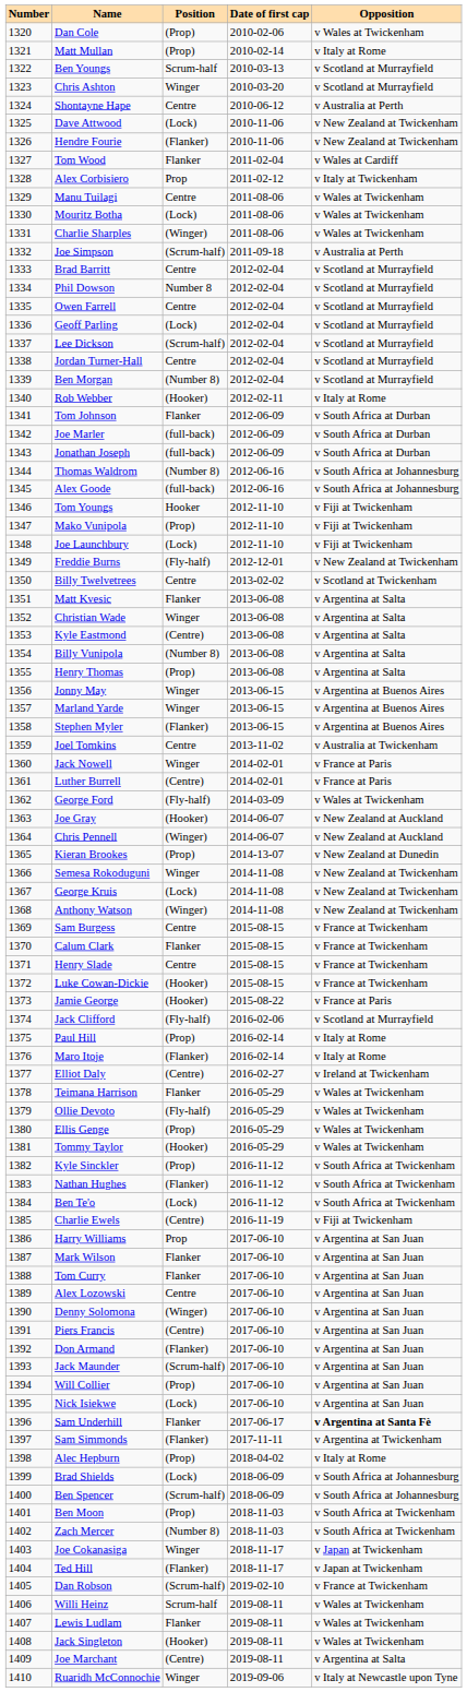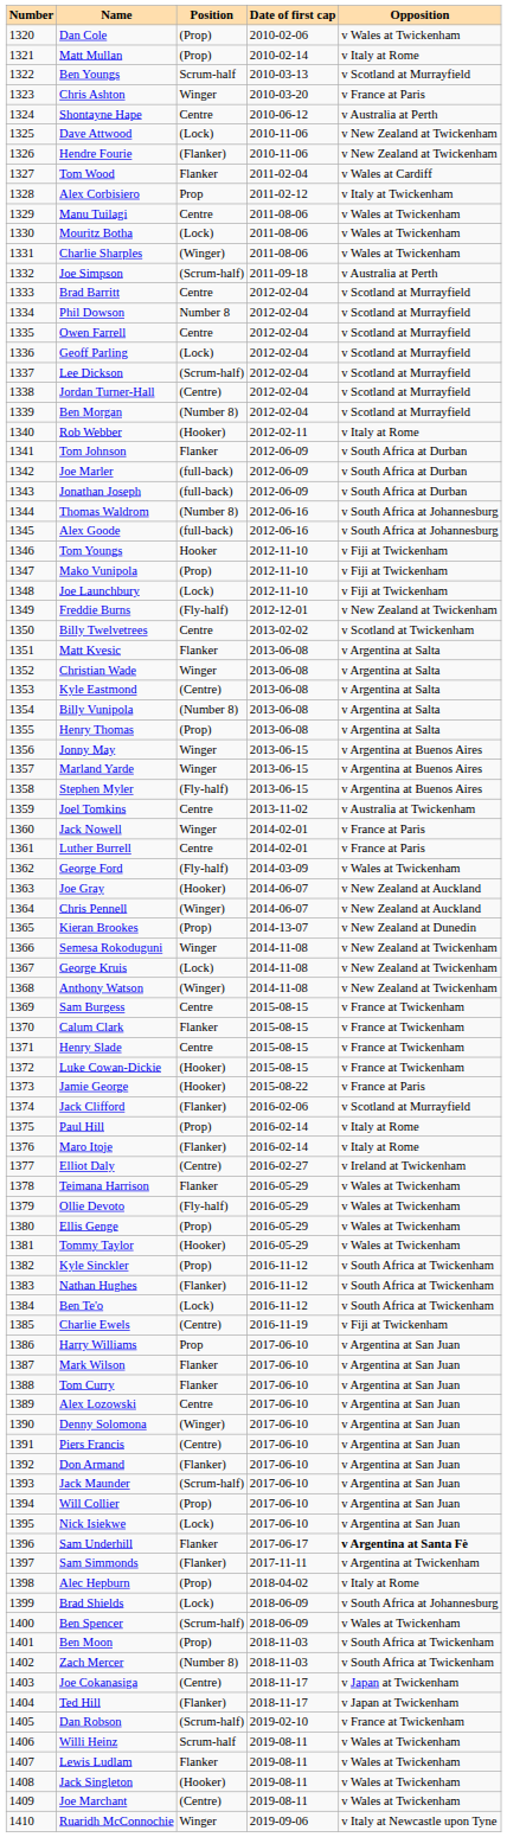 <table class="sortable wikitable" style="margin:auto;">
 <tr>
 <th style="background:#ffdead;">Number</th>
 <th style="background:#ffdead;">Name</th>
 <th style="background:#ffdead;">Position</th>
 <th style="background:#ffdead;">Date of first cap</th>
 <th style="background:#ffdead;">Opposition</th>
 </tr>
 <tr>
 <td>1320</td>
 <td><a href='#'>Dan Cole</a></td>
 <td>(Prop)</td>
 <td>2010-02-06</td>
 <td>v Wales at Twickenham</td>
 </tr>
 <tr>
 <td>1321</td>
 <td><a href='#'>Matt Mullan</a></td>
 <td>(Prop)</td>
 <td>2010-02-14</td>
 <td>v Italy at Rome</td>
 </tr>
 <tr>
 <td>1322</td>
 <td><a href='#'>Ben Youngs</a></td>
 <td>Scrum-half</td>
 <td>2010-03-13</td>
 <td>v Scotland at Murrayfield</td>
 </tr>
 <tr>
 <td>1323</td>
 <td><a href='#'>Chris Ashton</a></td>
 <td>Winger</td>
 <td>2010-03-20</td>
-<td>v Scotland at Murrayfield</td>
+<td>v France at Paris</td>
 </tr>
 <tr>
 <td>1324</td>
 <td><a href='#'>Shontayne Hape</a></td>
 <td>Centre</td>
 <td>2010-06-12</td>
 <td>v Australia at Perth</td>
 </tr>
 <tr>
 <td>1325</td>
 <td><a href='#'>Dave Attwood</a></td>
 <td>(Lock)</td>
 <td>2010-11-06</td>
 <td>v New Zealand at Twickenham</td>
 </tr>
 <tr>
 <td>1326</td>
 <td><a href='#'>Hendre Fourie</a></td>
 <td>(Flanker)</td>
 <td>2010-11-06</td>
 <td>v New Zealand at Twickenham</td>
 </tr>
 <tr>
 <td>1327</td>
 <td><a href='#'>Tom Wood</a></td>
 <td>Flanker</td>
 <td>2011-02-04</td>
 <td>v Wales at Cardiff</td>
 </tr>
 <tr>
 <td>1328</td>
 <td><a href='#'>Alex Corbisiero</a></td>
 <td>Prop</td>
 <td>2011-02-12</td>
 <td>v Italy at Twickenham</td>
 </tr>
 <tr>
 <td>1329</td>
 <td><a href='#'>Manu Tuilagi</a></td>
 <td>Centre</td>
 <td>2011-08-06</td>
 <td>v Wales at Twickenham</td>
 </tr>
 <tr>
 <td>1330</td>
 <td><a href='#'>Mouritz Botha</a></td>
 <td>(Lock)</td>
 <td>2011-08-06</td>
 <td>v Wales at Twickenham</td>
 </tr>
 <tr>
 <td>1331</td>
 <td><a href='#'>Charlie Sharples</a></td>
 <td>(Winger)</td>
 <td>2011-08-06</td>
 <td>v Wales at Twickenham</td>
 </tr>
 <tr>
 <td>1332</td>
 <td><a href='#'>Joe Simpson</a></td>
 <td>(Scrum-half)</td>
 <td>2011-09-18</td>
 <td>v Australia at Perth</td>
 </tr>
 <tr>
 <td>1333</td>
 <td><a href='#'>Brad Barritt</a></td>
 <td>Centre</td>
 <td>2012-02-04</td>
 <td>v Scotland at Murrayfield</td>
 </tr>
 <tr>
 <td>1334</td>
 <td><a href='#'>Phil Dowson</a></td>
 <td>Number 8</td>
 <td>2012-02-04</td>
 <td>v Scotland at Murrayfield</td>
 </tr>
 <tr>
 <td>1335</td>
 <td><a href='#'>Owen Farrell</a></td>
 <td>Centre</td>
 <td>2012-02-04</td>
 <td>v Scotland at Murrayfield</td>
 </tr>
 <tr>
 <td>1336</td>
 <td><a href='#'>Geoff Parling</a></td>
 <td>(Lock)</td>
 <td>2012-02-04</td>
 <td>v Scotland at Murrayfield</td>
 </tr>
 <tr>
 <td>1337</td>
 <td><a href='#'>Lee Dickson</a></td>
 <td>(Scrum-half)</td>
 <td>2012-02-04</td>
 <td>v Scotland at Murrayfield</td>
 </tr>
 <tr>
 <td>1338</td>
 <td><a href='#'>Jordan Turner-Hall</a></td>
-<td>Centre</td>
+<td>(Centre)</td>
 <td>2012-02-04</td>
 <td>v Scotland at Murrayfield</td>
 </tr>
 <tr>
 <td>1339</td>
 <td><a href='#'>Ben Morgan</a></td>
 <td>(Number 8)</td>
 <td>2012-02-04</td>
 <td>v Scotland at Murrayfield</td>
 </tr>
 <tr>
 <td>1340</td>
 <td><a href='#'>Rob Webber</a></td>
 <td>(Hooker)</td>
 <td>2012-02-11</td>
 <td>v Italy at Rome</td>
 </tr>
 <tr>
 <td>1341</td>
 <td><a href='#'>Tom Johnson</a></td>
 <td>Flanker</td>
 <td>2012-06-09</td>
 <td>v South Africa at Durban</td>
 </tr>
 <tr>
 <td>1342</td>
 <td><a href='#'>Joe Marler</a></td>
 <td>(full-back)</td>
 <td>2012-06-09</td>
 <td>v South Africa at Durban</td>
 </tr>
 <tr>
 <td>1343</td>
 <td><a href='#'>Jonathan Joseph</a></td>
 <td>(full-back)</td>
 <td>2012-06-09</td>
 <td>v South Africa at Durban</td>
 </tr>
 <tr>
 <td>1344</td>
 <td><a href='#'>Thomas Waldrom</a></td>
 <td>(Number 8)</td>
 <td>2012-06-16</td>
 <td>v South Africa at Johannesburg</td>
 </tr>
 <tr>
 <td>1345</td>
 <td><a href='#'>Alex Goode</a></td>
 <td>(full-back)</td>
 <td>2012-06-16</td>
 <td>v South Africa at Johannesburg</td>
 </tr>
 <tr>
 <td>1346</td>
 <td><a href='#'>Tom Youngs</a></td>
 <td>Hooker</td>
 <td>2012-11-10</td>
 <td>v Fiji at Twickenham</td>
 </tr>
 <tr>
 <td>1347</td>
 <td><a href='#'>Mako Vunipola</a></td>
 <td>(Prop)</td>
 <td>2012-11-10</td>
 <td>v Fiji at Twickenham</td>
 </tr>
 <tr>
 <td>1348</td>
 <td><a href='#'>Joe Launchbury</a></td>
 <td>(Lock)</td>
 <td>2012-11-10</td>
 <td>v Fiji at Twickenham</td>
 </tr>
 <tr>
 <td>1349</td>
 <td><a href='#'>Freddie Burns</a></td>
 <td>(Fly-half)</td>
 <td>2012-12-01</td>
 <td>v New Zealand at Twickenham</td>
 </tr>
 <tr>
 <td>1350</td>
 <td><a href='#'>Billy Twelvetrees</a></td>
 <td>Centre</td>
 <td>2013-02-02</td>
 <td>v Scotland at Twickenham</td>
 </tr>
 <tr>
 <td>1351</td>
 <td><a href='#'>Matt Kvesic</a></td>
 <td>Flanker</td>
 <td>2013-06-08</td>
 <td>v Argentina at Salta</td>
 </tr>
 <tr>
 <td>1352</td>
 <td><a href='#'>Christian Wade</a></td>
 <td>Winger</td>
 <td>2013-06-08</td>
 <td>v Argentina at Salta</td>
 </tr>
 <tr>
 <td>1353</td>
 <td><a href='#'>Kyle Eastmond</a></td>
 <td>(Centre)</td>
 <td>2013-06-08</td>
 <td>v Argentina at Salta</td>
 </tr>
 <tr>
 <td>1354</td>
 <td><a href='#'>Billy Vunipola</a></td>
 <td>(Number 8)</td>
 <td>2013-06-08</td>
 <td>v Argentina at Salta</td>
 </tr>
 <tr>
 <td>1355</td>
 <td><a href='#'>Henry Thomas</a></td>
 <td>(Prop)</td>
 <td>2013-06-08</td>
 <td>v Argentina at Salta</td>
 </tr>
 <tr>
 <td>1356</td>
 <td><a href='#'>Jonny May</a></td>
 <td>Winger</td>
 <td>2013-06-15</td>
 <td>v Argentina at Buenos Aires</td>
 </tr>
 <tr>
 <td>1357</td>
 <td><a href='#'>Marland Yarde</a></td>
 <td>Winger</td>
 <td>2013-06-15</td>
 <td>v Argentina at Buenos Aires</td>
 </tr>
 <tr>
 <td>1358</td>
 <td><a href='#'>Stephen Myler</a></td>
-<td>(Flanker)</td>
+<td>(Fly-half)</td>
 <td>2013-06-15</td>
 <td>v Argentina at Buenos Aires</td>
 </tr>
 <tr>
 <td>1359</td>
 <td><a href='#'>Joel Tomkins</a></td>
 <td>Centre</td>
 <td>2013-11-02</td>
 <td>v Australia at Twickenham</td>
 </tr>
 <tr>
 <td>1360</td>
 <td><a href='#'>Jack Nowell</a></td>
 <td>Winger</td>
 <td>2014-02-01</td>
 <td>v France at Paris</td>
 </tr>
 <tr>
 <td>1361</td>
 <td><a href='#'>Luther Burrell</a></td>
-<td>(Centre)</td>
+<td>Centre</td>
 <td>2014-02-01</td>
 <td>v France at Paris</td>
 </tr>
 <tr>
 <td>1362</td>
 <td><a href='#'>George Ford</a></td>
 <td>(Fly-half)</td>
 <td>2014-03-09</td>
 <td>v Wales at Twickenham</td>
 </tr>
 <tr>
 <td>1363</td>
 <td><a href='#'>Joe Gray</a></td>
 <td>(Hooker)</td>
 <td>2014-06-07</td>
 <td>v New Zealand at Auckland</td>
 </tr>
 <tr>
 <td>1364</td>
 <td><a href='#'>Chris Pennell</a></td>
 <td>(Winger)</td>
 <td>2014-06-07</td>
 <td>v New Zealand at Auckland</td>
 </tr>
 <tr>
 <td>1365</td>
 <td><a href='#'>Kieran Brookes</a></td>
 <td>(Prop)</td>
 <td>2014-13-07</td>
 <td>v New Zealand at Dunedin</td>
 </tr>
 <tr>
 <td>1366</td>
 <td><a href='#'>Semesa Rokoduguni</a></td>
 <td>Winger</td>
 <td>2014-11-08</td>
 <td>v New Zealand at Twickenham</td>
 </tr>
 <tr>
 <td>1367</td>
 <td><a href='#'>George Kruis</a></td>
 <td>(Lock)</td>
 <td>2014-11-08</td>
 <td>v New Zealand at Twickenham</td>
 </tr>
 <tr>
 <td>1368</td>
 <td><a href='#'>Anthony Watson</a></td>
 <td>(Winger)</td>
 <td>2014-11-08</td>
 <td>v New Zealand at Twickenham</td>
 </tr>
 <tr>
 <td>1369</td>
 <td><a href='#'>Sam Burgess</a></td>
 <td>Centre</td>
 <td>2015-08-15</td>
 <td>v France at Twickenham</td>
 </tr>
 <tr>
 <td>1370</td>
 <td><a href='#'>Calum Clark</a></td>
 <td>Flanker</td>
 <td>2015-08-15</td>
 <td>v France at Twickenham</td>
 </tr>
 <tr>
 <td>1371</td>
 <td><a href='#'>Henry Slade</a></td>
 <td>Centre</td>
 <td>2015-08-15</td>
 <td>v France at Twickenham</td>
 </tr>
 <tr>
 <td>1372</td>
 <td><a href='#'>Luke Cowan-Dickie</a></td>
 <td>(Hooker)</td>
 <td>2015-08-15</td>
 <td>v France at Twickenham</td>
 </tr>
 <tr>
 <td>1373</td>
 <td><a href='#'>Jamie George</a></td>
 <td>(Hooker)</td>
 <td>2015-08-22</td>
 <td>v France at Paris</td>
 </tr>
 <tr>
 <td>1374</td>
 <td><a href='#'>Jack Clifford</a></td>
-<td>(Fly-half)</td>
+<td>(Flanker)</td>
 <td>2016-02-06</td>
 <td>v Scotland at Murrayfield</td>
 </tr>
 <tr>
 <td>1375</td>
 <td><a href='#'>Paul Hill</a></td>
 <td>(Prop)</td>
 <td>2016-02-14</td>
 <td>v Italy at Rome</td>
 </tr>
 <tr>
 <td>1376</td>
 <td><a href='#'>Maro Itoje</a></td>
 <td>(Flanker)</td>
 <td>2016-02-14</td>
 <td>v Italy at Rome</td>
 </tr>
 <tr>
 <td>1377</td>
 <td><a href='#'>Elliot Daly</a></td>
 <td>(Centre)</td>
 <td>2016-02-27</td>
 <td>v Ireland at Twickenham</td>
 </tr>
 <tr>
 <td>1378</td>
 <td><a href='#'>Teimana Harrison</a></td>
 <td>Flanker</td>
 <td>2016-05-29</td>
 <td>v Wales at Twickenham</td>
 </tr>
 <tr>
 <td>1379</td>
 <td><a href='#'>Ollie Devoto</a></td>
 <td>(Fly-half)</td>
 <td>2016-05-29</td>
 <td>v Wales at Twickenham</td>
 </tr>
 <tr>
 <td>1380</td>
 <td><a href='#'>Ellis Genge</a></td>
 <td>(Prop)</td>
 <td>2016-05-29</td>
 <td>v Wales at Twickenham</td>
 </tr>
 <tr>
 <td>1381</td>
 <td><a href='#'>Tommy Taylor</a></td>
 <td>(Hooker)</td>
 <td>2016-05-29</td>
 <td>v Wales at Twickenham</td>
 </tr>
 <tr>
 <td>1382</td>
 <td><a href='#'>Kyle Sinckler</a></td>
 <td>(Prop)</td>
 <td>2016-11-12</td>
 <td>v South Africa at Twickenham</td>
 </tr>
 <tr>
 <td>1383</td>
 <td><a href='#'>Nathan Hughes</a></td>
 <td>(Flanker)</td>
 <td>2016-11-12</td>
 <td>v South Africa at Twickenham</td>
 </tr>
 <tr>
 <td>1384</td>
 <td><a href='#'>Ben Te'o</a></td>
 <td>(Lock)</td>
 <td>2016-11-12</td>
 <td>v South Africa at Twickenham</td>
 </tr>
 <tr>
 <td>1385</td>
 <td><a href='#'>Charlie Ewels</a></td>
 <td>(Centre)</td>
 <td>2016-11-19</td>
 <td>v Fiji at Twickenham</td>
 </tr>
 <tr>
 <td>1386</td>
 <td><a href='#'>Harry Williams</a></td>
 <td>Prop</td>
 <td>2017-06-10</td>
 <td>v Argentina at San Juan</td>
 </tr>
 <tr>
 <td>1387</td>
 <td><a href='#'>Mark Wilson</a></td>
 <td>Flanker</td>
 <td>2017-06-10</td>
 <td>v Argentina at San Juan</td>
 </tr>
 <tr>
 <td>1388</td>
 <td><a href='#'>Tom Curry</a></td>
 <td>Flanker</td>
 <td>2017-06-10</td>
 <td>v Argentina at San Juan</td>
 </tr>
 <tr>
 <td>1389</td>
 <td><a href='#'>Alex Lozowski</a></td>
 <td>Centre</td>
 <td>2017-06-10</td>
 <td>v Argentina at San Juan</td>
 </tr>
 <tr>
 <td>1390</td>
 <td><a href='#'>Denny Solomona</a></td>
 <td>(Winger)</td>
 <td>2017-06-10</td>
 <td>v Argentina at San Juan</td>
 </tr>
 <tr>
 <td>1391</td>
 <td><a href='#'>Piers Francis</a></td>
 <td>(Centre)</td>
 <td>2017-06-10</td>
 <td>v Argentina at San Juan</td>
 </tr>
 <tr>
 <td>1392</td>
 <td><a href='#'>Don Armand</a></td>
 <td>(Flanker)</td>
 <td>2017-06-10</td>
 <td>v Argentina at San Juan</td>
 </tr>
 <tr>
 <td>1393</td>
 <td><a href='#'>Jack Maunder</a></td>
 <td>(Scrum-half)</td>
 <td>2017-06-10</td>
 <td>v Argentina at San Juan</td>
 </tr>
 <tr>
 <td>1394</td>
 <td><a href='#'>Will Collier</a></td>
 <td>(Prop)</td>
 <td>2017-06-10</td>
 <td>v Argentina at San Juan</td>
 </tr>
 <tr>
 <td>1395</td>
 <td><a href='#'>Nick Isiekwe</a></td>
 <td>(Lock)</td>
 <td>2017-06-10</td>
 <td>v Argentina at San Juan</td>
 </tr>
 <tr>
 <td>1396</td>
 <td><a href='#'>Sam Underhill</a></td>
 <td>Flanker</td>
 <td>2017-06-17</td>
 <td><strong>v Argentina at Santa Fè</strong></td>
 </tr>
 <tr>
 <td>1397</td>
 <td><a href='#'>Sam Simmonds</a></td>
 <td>(Flanker)</td>
 <td>2017-11-11</td>
 <td>v Argentina at Twickenham</td>
 </tr>
 <tr>
 <td>1398</td>
 <td><a href='#'>Alec Hepburn</a></td>
 <td>(Prop)</td>
 <td>2018-04-02</td>
 <td>v Italy at Rome</td>
 </tr>
 <tr>
 <td>1399</td>
 <td><a href='#'>Brad Shields</a></td>
 <td>(Lock)</td>
 <td>2018-06-09</td>
 <td>v South Africa at Johannesburg</td>
 </tr>
 <tr>
 <td>1400</td>
 <td><a href='#'>Ben Spencer</a></td>
 <td>(Scrum-half)</td>
 <td>2018-06-09</td>
-<td>v South Africa at Johannesburg</td>
+<td>v Wales at Twickenham</td>
 </tr>
 <tr>
 <td>1401</td>
 <td><a href='#'>Ben Moon</a></td>
 <td>(Prop)</td>
 <td>2018-11-03</td>
 <td>v South Africa at Twickenham</td>
 </tr>
 <tr>
 <td>1402</td>
 <td><a href='#'>Zach Mercer</a></td>
 <td>(Number 8)</td>
 <td>2018-11-03</td>
 <td>v South Africa at Twickenham</td>
 </tr>
 <tr>
 <td>1403</td>
 <td><a href='#'>Joe Cokanasiga</a></td>
-<td>Winger</td>
+<td>(Centre)</td>
 <td>2018-11-17</td>
 <td>v <a href='#'>Japan</a> at Twickenham</td>
 </tr>
 <tr>
 <td>1404</td>
 <td><a href='#'>Ted Hill</a></td>
 <td>(Flanker)</td>
 <td>2018-11-17</td>
 <td>v Japan at Twickenham</td>
 </tr>
 <tr>
 <td>1405</td>
 <td><a href='#'>Dan Robson</a></td>
 <td>(Scrum-half)</td>
 <td>2019-02-10</td>
 <td>v France at Twickenham</td>
 </tr>
 <tr>
 <td>1406</td>
 <td><a href='#'>Willi Heinz</a></td>
 <td>Scrum-half</td>
 <td>2019-08-11</td>
 <td>v Wales at Twickenham</td>
 </tr>
 <tr>
 <td>1407</td>
 <td><a href='#'>Lewis Ludlam</a></td>
 <td>Flanker</td>
 <td>2019-08-11</td>
 <td>v Wales at Twickenham</td>
 </tr>
 <tr>
 <td>1408</td>
 <td><a href='#'>Jack Singleton</a></td>
 <td>(Hooker)</td>
 <td>2019-08-11</td>
 <td>v Wales at Twickenham</td>
 </tr>
 <tr>
 <td>1409</td>
 <td><a href='#'>Joe Marchant</a></td>
 <td>(Centre)</td>
 <td>2019-08-11</td>
-<td>v Argentina at Salta</td>
+<td>v Wales at Twickenham</td>
 </tr>
 <tr>
 <td>1410</td>
 <td><a href='#'>Ruaridh McConnochie</a></td>
 <td>Winger</td>
 <td>2019-09-06</td>
 <td>v Italy at Newcastle upon Tyne</td>
 </tr>
 </table>
